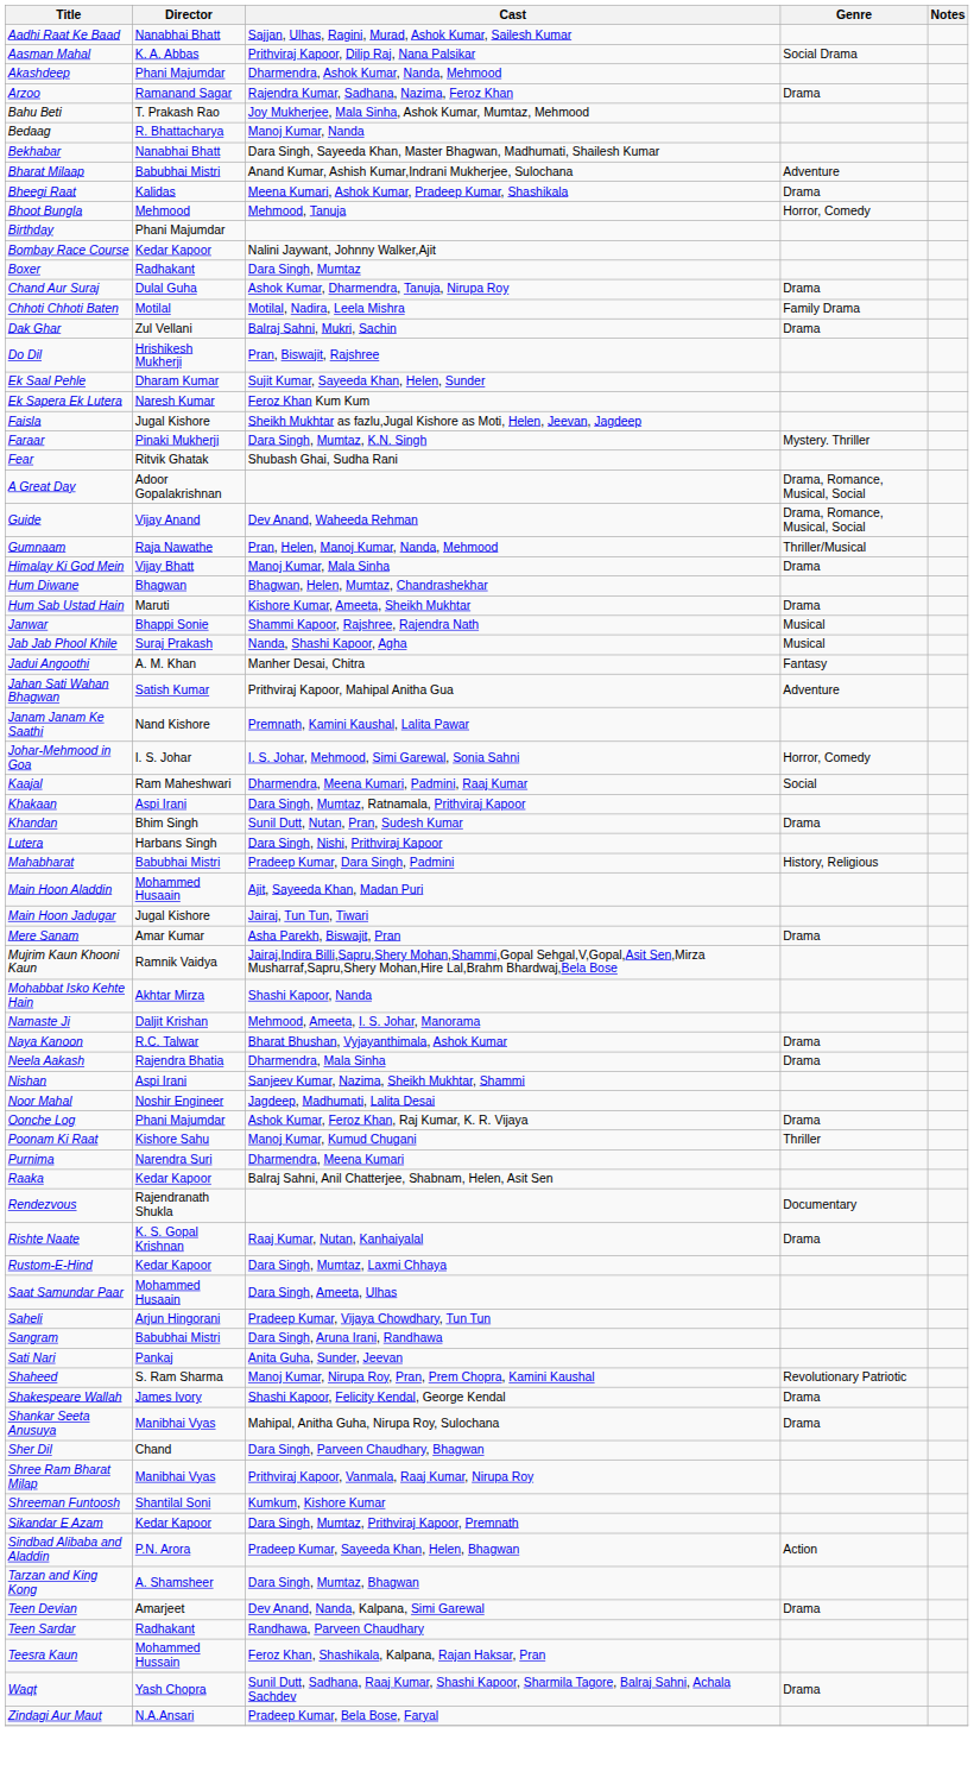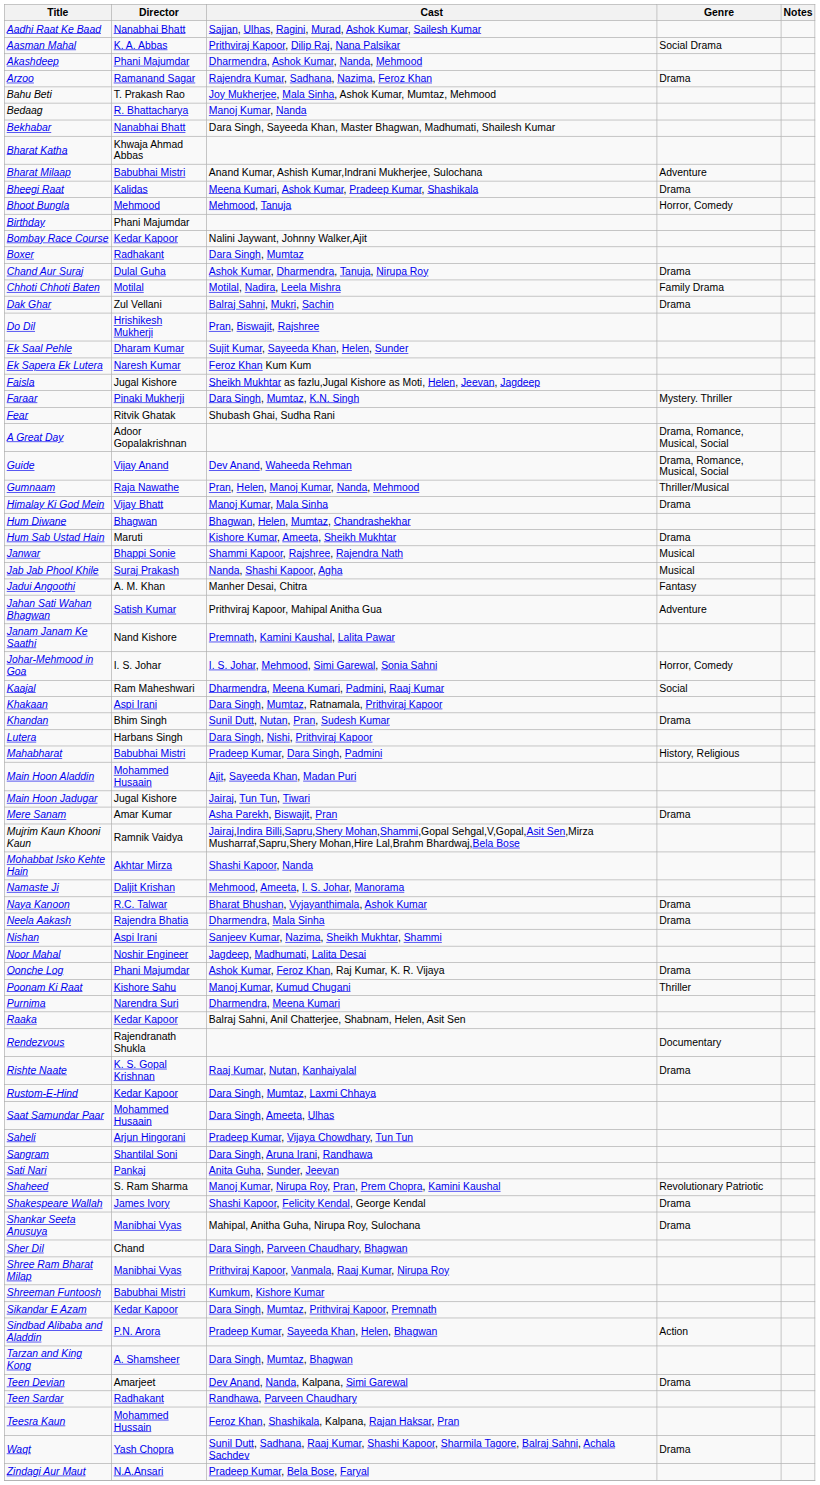 <table class="wikitable">
 <tr>
 <th>Title</th>
 <th>Director</th>
 <th>Cast</th>
 <th>Genre</th>
 <th>Notes</th>
 </tr>
 <tr>
 <td><em><a href='#'>Aadhi Raat Ke Baad</a></em></td>
 <td><a href='#'>Nanabhai Bhatt</a></td>
 <td><a href='#'>Sajjan</a>, <a href='#'>Ulhas</a>, <a href='#'>Ragini</a>, <a href='#'>Murad</a>, <a href='#'>Ashok Kumar</a>, <a href='#'>Sailesh Kumar</a></td>
 <td></td>
 <td></td>
 </tr>
 <tr>
 <td><em><a href='#'>Aasman Mahal</a></em></td>
 <td><a href='#'>K. A. Abbas</a></td>
 <td><a href='#'>Prithviraj Kapoor</a>, <a href='#'>Dilip Raj</a>, <a href='#'>Nana Palsikar</a></td>
 <td>Social Drama</td>
 <td></td>
 </tr>
 <tr>
 <td><em><a href='#'>Akashdeep</a></em></td>
 <td><a href='#'>Phani Majumdar</a></td>
 <td><a href='#'>Dharmendra</a>, <a href='#'>Ashok Kumar</a>, <a href='#'>Nanda</a>, <a href='#'>Mehmood</a></td>
 <td></td>
 <td></td>
 </tr>
 <tr>
 <td><em><a href='#'>Arzoo</a></em></td>
 <td><a href='#'>Ramanand Sagar</a></td>
 <td><a href='#'>Rajendra Kumar</a>, <a href='#'>Sadhana</a>, <a href='#'>Nazima</a>, <a href='#'>Feroz Khan</a></td>
 <td>Drama</td>
 <td></td>
 </tr>
 <tr>
 <td><em>Bahu Beti</em></td>
 <td>T. Prakash Rao</td>
 <td><a href='#'>Joy Mukherjee</a>, <a href='#'>Mala Sinha</a>, Ashok Kumar, Mumtaz, Mehmood</td>
 <td></td>
 <td></td>
 </tr>
 <tr>
 <td><em>Bedaag</em></td>
 <td><a href='#'>R. Bhattacharya</a></td>
 <td><a href='#'>Manoj Kumar</a>, <a href='#'>Nanda</a></td>
 <td></td>
 <td></td>
 </tr>
 <tr>
 <td><em><a href='#'>Bekhabar</a></em></td>
 <td><a href='#'>Nanabhai Bhatt</a></td>
 <td>Dara Singh, Sayeeda Khan, Master Bhagwan, Madhumati, Shailesh Kumar</td>
+<td></td>
+<td></td>
+</tr>
+<tr>
+<td><em><a href='#'>Bharat Katha</a></em></td>
+<td>Khwaja Ahmad Abbas</td>
+<td></td>
 <td></td>
 <td></td>
 </tr>
 <tr>
 <td><em><a href='#'>Bharat Milaap</a></em></td>
 <td><a href='#'>Babubhai Mistri</a></td>
 <td>Anand Kumar, Ashish Kumar,Indrani Mukherjee, Sulochana</td>
 <td>Adventure</td>
 <td></td>
 </tr>
 <tr>
 <td><em><a href='#'>Bheegi Raat</a></em></td>
 <td><a href='#'>Kalidas</a></td>
 <td><a href='#'>Meena Kumari</a>, <a href='#'>Ashok Kumar</a>, <a href='#'>Pradeep Kumar</a>, <a href='#'>Shashikala</a></td>
 <td>Drama</td>
 <td></td>
 </tr>
 <tr>
 <td><em><a href='#'>Bhoot Bungla</a></em></td>
 <td><a href='#'>Mehmood</a></td>
 <td><a href='#'>Mehmood</a>, <a href='#'>Tanuja</a></td>
 <td>Horror, Comedy</td>
 <td></td>
 </tr>
 <tr>
 <td><em><a href='#'>Birthday</a></em></td>
 <td>Phani Majumdar</td>
 <td></td>
 <td></td>
 <td></td>
 </tr>
 <tr>
 <td><em><a href='#'>Bombay Race Course</a></em></td>
 <td><a href='#'>Kedar Kapoor</a></td>
 <td>Nalini Jaywant, Johnny Walker,Ajit</td>
 <td></td>
 <td></td>
 </tr>
 <tr>
 <td><em><a href='#'>Boxer</a></em></td>
 <td><a href='#'>Radhakant</a></td>
 <td><a href='#'>Dara Singh</a>, <a href='#'>Mumtaz</a></td>
 <td></td>
 <td></td>
 </tr>
 <tr>
 <td><em><a href='#'>Chand Aur Suraj</a></em></td>
 <td><a href='#'>Dulal Guha</a></td>
 <td><a href='#'>Ashok Kumar</a>, <a href='#'>Dharmendra</a>, <a href='#'>Tanuja</a>, <a href='#'>Nirupa Roy</a></td>
 <td>Drama</td>
 <td></td>
 </tr>
 <tr>
 <td><em><a href='#'>Chhoti Chhoti Baten</a></em></td>
 <td><a href='#'>Motilal</a></td>
 <td><a href='#'>Motilal</a>, <a href='#'>Nadira</a>, <a href='#'>Leela Mishra</a></td>
 <td>Family Drama</td>
 <td></td>
 </tr>
 <tr>
 <td><em><a href='#'>Dak Ghar</a></em></td>
 <td>Zul Vellani</td>
 <td><a href='#'>Balraj Sahni</a>, <a href='#'>Mukri</a>, <a href='#'>Sachin</a></td>
 <td>Drama</td>
 <td></td>
 </tr>
 <tr>
 <td><em><a href='#'>Do Dil</a></em></td>
 <td><a href='#'>Hrishikesh Mukherji</a></td>
 <td><a href='#'>Pran</a>, <a href='#'>Biswajit</a>, <a href='#'>Rajshree</a></td>
 <td></td>
 <td></td>
 </tr>
 <tr>
 <td><em><a href='#'>Ek Saal Pehle</a></em></td>
 <td><a href='#'>Dharam Kumar</a></td>
 <td><a href='#'>Sujit Kumar</a>, <a href='#'>Sayeeda Khan</a>, <a href='#'>Helen</a>, <a href='#'>Sunder</a></td>
 <td></td>
 <td></td>
 </tr>
 <tr>
 <td><em><a href='#'>Ek Sapera Ek Lutera</a></em></td>
 <td><a href='#'>Naresh Kumar</a></td>
 <td><a href='#'>Feroz Khan</a>  Kum Kum</td>
 <td></td>
 <td></td>
 </tr>
 <tr>
 <td><em><a href='#'>Faisla</a></em></td>
 <td>Jugal Kishore</td>
 <td><a href='#'>Sheikh Mukhtar</a> as fazlu,Jugal Kishore as Moti, <a href='#'>Helen</a>, <a href='#'>Jeevan</a>, <a href='#'>Jagdeep</a></td>
 <td></td>
 <td></td>
 </tr>
 <tr>
 <td><em><a href='#'>Faraar</a></em></td>
 <td><a href='#'>Pinaki Mukherji</a></td>
 <td><a href='#'>Dara Singh</a>, <a href='#'>Mumtaz</a>, <a href='#'>K.N. Singh</a></td>
 <td>Mystery. Thriller</td>
 <td></td>
 </tr>
 <tr>
 <td><em><a href='#'>Fear</a></em></td>
 <td>Ritvik Ghatak</td>
 <td>Shubash Ghai, Sudha Rani</td>
 <td></td>
 <td></td>
 </tr>
 <tr>
 <td><em><a href='#'>A Great Day</a></em></td>
 <td>Adoor Gopalakrishnan</td>
 <td></td>
 <td>Drama, Romance, Musical, Social</td>
 <td></td>
 </tr>
 <tr>
 <td><em><a href='#'>Guide</a></em></td>
 <td><a href='#'>Vijay Anand</a></td>
 <td><a href='#'>Dev Anand</a>, <a href='#'>Waheeda Rehman</a></td>
 <td>Drama, Romance, Musical, Social</td>
 <td></td>
 </tr>
 <tr>
 <td><em><a href='#'>Gumnaam</a></em></td>
 <td><a href='#'>Raja Nawathe</a></td>
 <td><a href='#'>Pran</a>, <a href='#'>Helen</a>, <a href='#'>Manoj Kumar</a>, <a href='#'>Nanda</a>, <a href='#'>Mehmood</a></td>
 <td>Thriller/Musical</td>
 <td></td>
 </tr>
 <tr>
 <td><em><a href='#'>Himalay Ki God Mein</a></em></td>
 <td><a href='#'>Vijay Bhatt</a></td>
 <td><a href='#'>Manoj Kumar</a>, <a href='#'>Mala Sinha</a></td>
 <td>Drama</td>
 <td></td>
 </tr>
 <tr>
 <td><em><a href='#'>Hum Diwane</a></em></td>
 <td><a href='#'>Bhagwan</a></td>
 <td><a href='#'>Bhagwan</a>, <a href='#'>Helen</a>, <a href='#'>Mumtaz</a>, <a href='#'>Chandrashekhar</a></td>
 <td></td>
 <td></td>
 </tr>
 <tr>
 <td><em><a href='#'>Hum Sab Ustad Hain</a></em></td>
 <td>Maruti</td>
 <td><a href='#'>Kishore Kumar</a>, <a href='#'>Ameeta</a>, <a href='#'>Sheikh Mukhtar</a></td>
 <td>Drama</td>
 <td></td>
 </tr>
 <tr>
 <td><em><a href='#'>Janwar</a></em></td>
 <td><a href='#'>Bhappi Sonie</a></td>
 <td><a href='#'>Shammi Kapoor</a>, <a href='#'>Rajshree</a>, <a href='#'>Rajendra Nath</a></td>
 <td>Musical</td>
 <td></td>
 </tr>
 <tr>
 <td><em><a href='#'>Jab Jab Phool Khile</a></em></td>
 <td><a href='#'>Suraj Prakash</a></td>
 <td><a href='#'>Nanda</a>, <a href='#'>Shashi Kapoor</a>, <a href='#'>Agha</a></td>
 <td>Musical</td>
 <td></td>
 </tr>
 <tr>
 <td><em><a href='#'>Jadui Angoothi</a></em></td>
 <td>A. M. Khan</td>
 <td>Manher Desai, Chitra</td>
 <td>Fantasy</td>
 <td></td>
 </tr>
 <tr>
 <td><em><a href='#'>Jahan Sati Wahan Bhagwan</a></em></td>
 <td><a href='#'>Satish Kumar</a></td>
 <td>Prithviraj Kapoor, Mahipal  Anitha Gua</td>
 <td>Adventure</td>
 <td></td>
 </tr>
 <tr>
 <td><em><a href='#'>Janam Janam Ke Saathi</a></em></td>
 <td>Nand Kishore</td>
 <td><a href='#'>Premnath</a>, <a href='#'>Kamini Kaushal</a>, <a href='#'>Lalita Pawar</a></td>
 <td></td>
 <td></td>
 </tr>
 <tr>
 <td><em><a href='#'>Johar-Mehmood in Goa</a></em></td>
 <td>I. S. Johar</td>
 <td><a href='#'>I. S. Johar</a>, <a href='#'>Mehmood</a>, <a href='#'>Simi Garewal</a>, <a href='#'>Sonia Sahni</a></td>
 <td>Horror, Comedy</td>
 <td></td>
 </tr>
 <tr>
 <td><em><a href='#'>Kaajal</a></em></td>
 <td>Ram Maheshwari</td>
 <td><a href='#'>Dharmendra</a>, <a href='#'>Meena Kumari</a>, <a href='#'>Padmini</a>, <a href='#'>Raaj Kumar</a></td>
 <td>Social</td>
 <td></td>
 </tr>
 <tr>
 <td><em><a href='#'>Khakaan</a></em></td>
 <td><a href='#'>Aspi Irani</a></td>
 <td><a href='#'>Dara Singh</a>, <a href='#'>Mumtaz</a>, Ratnamala, <a href='#'>Prithviraj Kapoor</a></td>
 <td></td>
 <td></td>
 </tr>
 <tr>
 <td><em><a href='#'>Khandan</a></em></td>
 <td>Bhim Singh</td>
 <td><a href='#'>Sunil Dutt</a>, <a href='#'>Nutan</a>, <a href='#'>Pran</a>, <a href='#'>Sudesh Kumar</a></td>
 <td>Drama</td>
 <td></td>
 </tr>
 <tr>
 <td><em><a href='#'>Lutera</a></em></td>
 <td>Harbans Singh</td>
 <td><a href='#'>Dara Singh</a>, <a href='#'>Nishi</a>, <a href='#'>Prithviraj Kapoor</a></td>
 <td></td>
 <td></td>
 </tr>
 <tr>
 <td><em><a href='#'>Mahabharat</a></em></td>
 <td><a href='#'>Babubhai Mistri</a></td>
 <td><a href='#'>Pradeep Kumar</a>, <a href='#'>Dara Singh</a>, <a href='#'>Padmini</a></td>
 <td>History, Religious</td>
 <td></td>
 </tr>
 <tr>
 <td><em><a href='#'>Main Hoon Aladdin</a></em></td>
 <td><a href='#'>Mohammed Husaain</a></td>
 <td><a href='#'>Ajit</a>, <a href='#'>Sayeeda Khan</a>, <a href='#'>Madan Puri</a></td>
 <td></td>
 <td></td>
 </tr>
 <tr>
 <td><em><a href='#'>Main Hoon Jadugar</a></em></td>
 <td>Jugal Kishore</td>
 <td><a href='#'>Jairaj</a>, <a href='#'>Tun Tun</a>, <a href='#'>Tiwari</a></td>
 <td></td>
 <td></td>
 </tr>
 <tr>
 <td><em><a href='#'>Mere Sanam</a></em></td>
 <td>Amar Kumar</td>
 <td><a href='#'>Asha Parekh</a>, <a href='#'>Biswajit</a>, <a href='#'>Pran</a></td>
 <td>Drama</td>
 <td></td>
 </tr>
 <tr>
 <td><em>Mujrim Kaun Khooni Kaun</em></td>
 <td>Ramnik Vaidya</td>
 <td><a href='#'>Jairaj</a>,<a href='#'>Indira Billi</a>,<a href='#'>Sapru</a>,<a href='#'>Shery Mohan</a>,<a href='#'>Shammi</a>,Gopal Sehgal,V,Gopal,<a href='#'>Asit Sen</a>,Mirza Musharraf,Sapru,Shery Mohan,Hire Lal,Brahm Bhardwaj,<a href='#'>Bela Bose</a></td>
 <td></td>
 <td></td>
 </tr>
 <tr>
 <td><em><a href='#'>Mohabbat Isko Kehte Hain</a></em></td>
 <td><a href='#'>Akhtar Mirza</a></td>
 <td><a href='#'>Shashi Kapoor</a>, <a href='#'>Nanda</a></td>
 <td></td>
 <td></td>
 </tr>
 <tr>
 <td><em><a href='#'>Namaste Ji</a></em></td>
 <td><a href='#'>Daljit Krishan</a></td>
 <td><a href='#'>Mehmood</a>, <a href='#'>Ameeta</a>, <a href='#'>I. S. Johar</a>, <a href='#'>Manorama</a></td>
 <td></td>
 <td></td>
 </tr>
 <tr>
 <td><em><a href='#'>Naya Kanoon</a></em></td>
 <td><a href='#'>R.C. Talwar</a></td>
 <td><a href='#'>Bharat Bhushan</a>, <a href='#'>Vyjayanthimala</a>, <a href='#'>Ashok Kumar</a></td>
 <td>Drama</td>
 <td></td>
 </tr>
 <tr>
 <td><em><a href='#'>Neela Aakash</a></em></td>
 <td><a href='#'>Rajendra Bhatia</a></td>
 <td><a href='#'>Dharmendra</a>, <a href='#'>Mala Sinha</a></td>
 <td>Drama</td>
 <td></td>
 </tr>
 <tr>
 <td><em><a href='#'>Nishan</a></em></td>
 <td><a href='#'>Aspi Irani</a></td>
 <td><a href='#'>Sanjeev Kumar</a>, <a href='#'>Nazima</a>, <a href='#'>Sheikh Mukhtar</a>, <a href='#'>Shammi</a></td>
 <td></td>
 <td></td>
 </tr>
 <tr>
 <td><em><a href='#'>Noor Mahal</a></em></td>
 <td><a href='#'>Noshir Engineer</a></td>
 <td><a href='#'>Jagdeep</a>, <a href='#'>Madhumati</a>, <a href='#'>Lalita Desai</a></td>
 <td></td>
 <td></td>
 </tr>
 <tr>
 <td><em><a href='#'>Oonche Log</a></em></td>
 <td><a href='#'>Phani Majumdar</a></td>
 <td><a href='#'>Ashok Kumar</a>, <a href='#'>Feroz Khan</a>, Raj Kumar, K. R. Vijaya</td>
 <td>Drama</td>
 <td></td>
 </tr>
 <tr>
 <td><em><a href='#'>Poonam Ki Raat</a></em></td>
 <td><a href='#'>Kishore Sahu</a></td>
 <td><a href='#'>Manoj Kumar</a>, <a href='#'>Kumud Chugani</a></td>
 <td>Thriller</td>
 <td></td>
 </tr>
 <tr>
 <td><em><a href='#'>Purnima</a></em></td>
 <td><a href='#'>Narendra Suri</a></td>
 <td><a href='#'>Dharmendra</a>, <a href='#'>Meena Kumari</a></td>
 <td></td>
 <td></td>
 </tr>
 <tr>
 <td><em><a href='#'>Raaka</a></em></td>
 <td><a href='#'>Kedar Kapoor</a></td>
 <td>Balraj Sahni, Anil Chatterjee, Shabnam, Helen, Asit Sen</td>
 <td></td>
 <td></td>
 </tr>
 <tr>
 <td><em><a href='#'>Rendezvous</a></em></td>
 <td>Rajendranath Shukla</td>
 <td></td>
 <td>Documentary</td>
 <td></td>
 </tr>
 <tr>
 <td><em><a href='#'>Rishte Naate</a></em></td>
 <td><a href='#'>K. S. Gopal Krishnan</a></td>
 <td><a href='#'>Raaj Kumar</a>, <a href='#'>Nutan</a>, <a href='#'>Kanhaiyalal</a></td>
 <td>Drama</td>
 <td></td>
 </tr>
 <tr>
 <td><em><a href='#'>Rustom-E-Hind</a></em></td>
 <td><a href='#'>Kedar Kapoor</a></td>
 <td><a href='#'>Dara Singh</a>, <a href='#'>Mumtaz</a>, <a href='#'>Laxmi Chhaya</a></td>
 <td></td>
 <td></td>
 </tr>
 <tr>
 <td><em><a href='#'>Saat Samundar Paar</a></em></td>
 <td><a href='#'>Mohammed Husaain</a></td>
 <td><a href='#'>Dara Singh</a>, <a href='#'>Ameeta</a>, <a href='#'>Ulhas</a></td>
 <td></td>
 <td></td>
 </tr>
 <tr>
 <td><em><a href='#'>Saheli</a></em></td>
 <td><a href='#'>Arjun Hingorani</a></td>
 <td><a href='#'>Pradeep Kumar</a>, <a href='#'>Vijaya Chowdhary</a>, <a href='#'>Tun Tun</a></td>
 <td></td>
 <td></td>
 </tr>
 <tr>
 <td><em><a href='#'>Sangram</a></em></td>
-<td><a href='#'>Babubhai Mistri</a></td>
+<td><a href='#'>Shantilal Soni</a></td>
 <td><a href='#'>Dara Singh</a>, <a href='#'>Aruna Irani</a>, <a href='#'>Randhawa</a></td>
 <td></td>
 <td></td>
 </tr>
 <tr>
 <td><em><a href='#'>Sati Nari</a></em></td>
 <td><a href='#'>Pankaj</a></td>
 <td><a href='#'>Anita Guha</a>, <a href='#'>Sunder</a>, <a href='#'>Jeevan</a></td>
 <td></td>
 <td></td>
 </tr>
 <tr>
 <td><em><a href='#'>Shaheed</a></em></td>
 <td>S. Ram Sharma</td>
 <td><a href='#'>Manoj Kumar</a>, <a href='#'>Nirupa Roy</a>, <a href='#'>Pran</a>, <a href='#'>Prem Chopra</a>, <a href='#'>Kamini Kaushal</a></td>
 <td>Revolutionary Patriotic</td>
 <td></td>
 </tr>
 <tr>
 <td><em><a href='#'>Shakespeare Wallah</a></em></td>
 <td><a href='#'>James Ivory</a></td>
 <td><a href='#'>Shashi Kapoor</a>, <a href='#'>Felicity Kendal</a>, George Kendal</td>
 <td>Drama</td>
 <td></td>
 </tr>
 <tr>
 <td><em><a href='#'>Shankar Seeta Anusuya</a></em></td>
 <td><a href='#'>Manibhai Vyas</a></td>
 <td>Mahipal, Anitha Guha, Nirupa Roy, Sulochana</td>
 <td>Drama</td>
 <td></td>
 </tr>
 <tr>
 <td><em><a href='#'>Sher Dil</a></em></td>
 <td>Chand</td>
 <td><a href='#'>Dara Singh</a>, <a href='#'>Parveen Chaudhary</a>, <a href='#'>Bhagwan</a></td>
 <td></td>
 <td></td>
 </tr>
 <tr>
 <td><em><a href='#'>Shree Ram Bharat Milap</a></em></td>
 <td><a href='#'>Manibhai Vyas</a></td>
 <td><a href='#'>Prithviraj Kapoor</a>, <a href='#'>Vanmala</a>, <a href='#'>Raaj Kumar</a>, <a href='#'>Nirupa Roy</a></td>
 <td></td>
 <td></td>
 </tr>
 <tr>
 <td><em><a href='#'>Shreeman Funtoosh</a></em></td>
-<td><a href='#'>Shantilal Soni</a></td>
+<td><a href='#'>Babubhai Mistri</a></td>
 <td><a href='#'>Kumkum</a>, <a href='#'>Kishore Kumar</a></td>
 <td></td>
 <td></td>
 </tr>
 <tr>
 <td><em><a href='#'>Sikandar E Azam</a></em></td>
 <td><a href='#'>Kedar Kapoor</a></td>
 <td><a href='#'>Dara Singh</a>, <a href='#'>Mumtaz</a>, <a href='#'>Prithviraj Kapoor</a>, <a href='#'>Premnath</a></td>
 <td></td>
 <td></td>
 </tr>
 <tr>
 <td><em><a href='#'>Sindbad Alibaba and Aladdin</a></em></td>
 <td><a href='#'>P.N. Arora</a></td>
 <td><a href='#'>Pradeep Kumar</a>, <a href='#'>Sayeeda Khan</a>, <a href='#'>Helen</a>, <a href='#'>Bhagwan</a></td>
 <td>Action</td>
 <td></td>
 </tr>
 <tr>
 <td><em><a href='#'>Tarzan and King Kong</a></em></td>
 <td><a href='#'>A. Shamsheer</a></td>
 <td><a href='#'>Dara Singh</a>, <a href='#'>Mumtaz</a>, <a href='#'>Bhagwan</a></td>
 <td></td>
 <td></td>
 </tr>
 <tr>
 <td><em><a href='#'>Teen Devian</a></em></td>
 <td>Amarjeet</td>
 <td><a href='#'>Dev Anand</a>, <a href='#'>Nanda</a>, Kalpana, <a href='#'>Simi Garewal</a></td>
 <td>Drama</td>
 <td></td>
 </tr>
 <tr>
 <td><em><a href='#'>Teen Sardar</a></em></td>
 <td><a href='#'>Radhakant</a></td>
 <td><a href='#'>Randhawa</a>, <a href='#'>Parveen Chaudhary</a></td>
 <td></td>
 <td></td>
 </tr>
 <tr>
 <td><em><a href='#'>Teesra Kaun</a></em></td>
 <td><a href='#'>Mohammed Hussain</a></td>
 <td><a href='#'>Feroz Khan</a>, <a href='#'>Shashikala</a>, Kalpana, <a href='#'>Rajan Haksar</a>, <a href='#'>Pran</a></td>
 <td></td>
 <td></td>
 </tr>
 <tr>
 <td><em><a href='#'>Waqt</a></em></td>
 <td><a href='#'>Yash Chopra</a></td>
 <td><a href='#'>Sunil Dutt</a>, <a href='#'>Sadhana</a>, <a href='#'>Raaj Kumar</a>, <a href='#'>Shashi Kapoor</a>, <a href='#'>Sharmila Tagore</a>, <a href='#'>Balraj Sahni</a>, <a href='#'>Achala Sachdev</a></td>
 <td>Drama</td>
 <td></td>
 </tr>
 <tr>
 <td><em><a href='#'>Zindagi Aur Maut</a></em></td>
 <td><a href='#'>N.A.Ansari</a></td>
 <td><a href='#'>Pradeep Kumar</a>, <a href='#'>Bela Bose</a>, <a href='#'>Faryal</a></td>
 <td></td>
 <td></td>
 </tr>
 <tr>
 </tr>
 </table>
